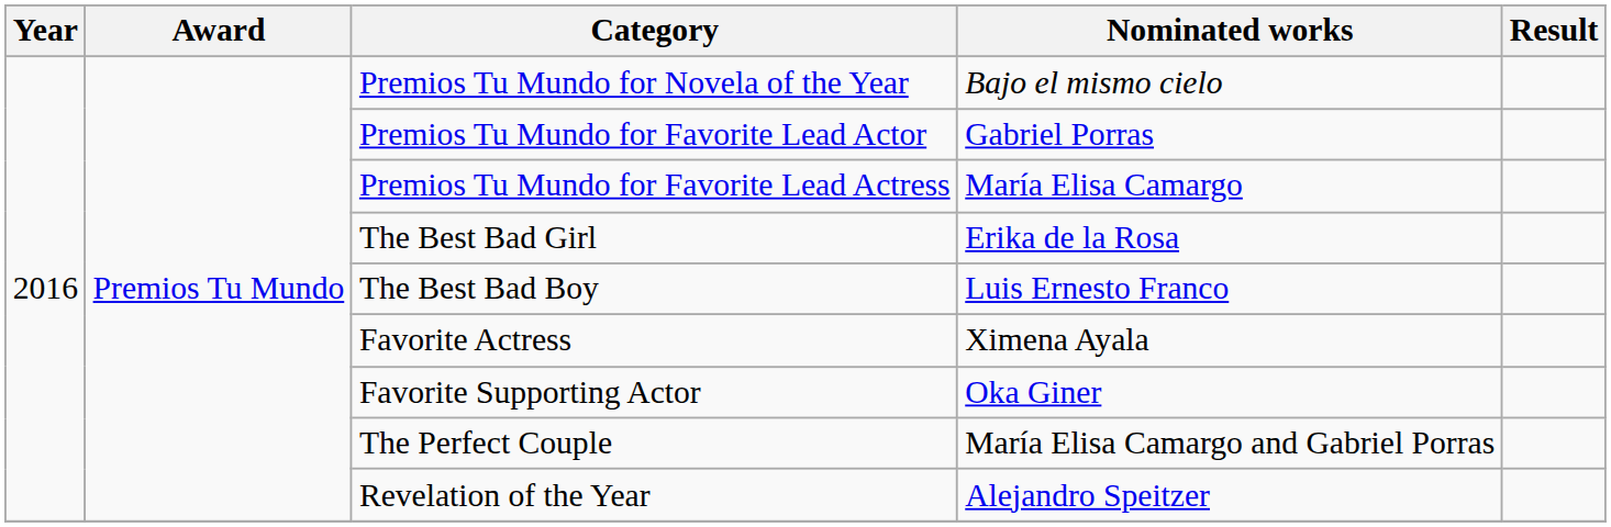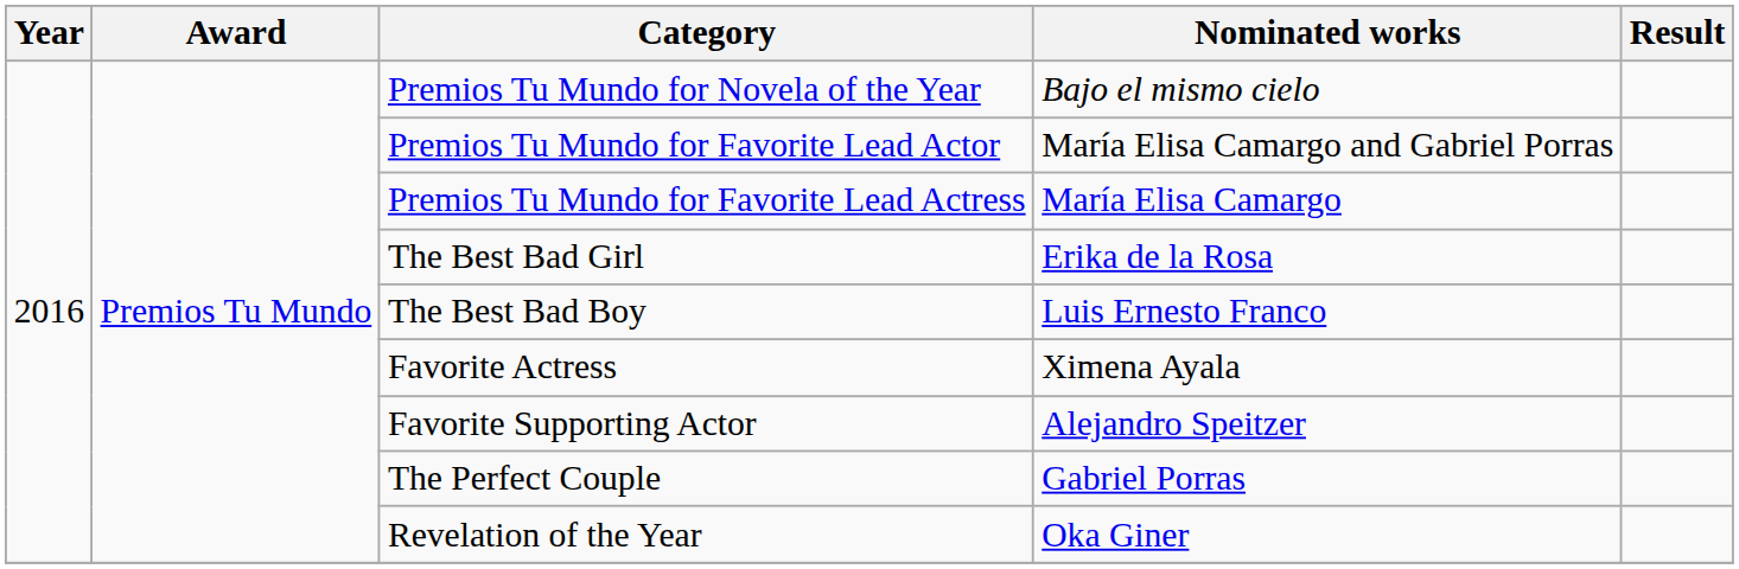 <table class="wikitable plainrowheaders">
 <tr>
 <th scope="col">Year</th>
 <th scope="col">Award</th>
 <th scope="col">Category</th>
 <th scope="col">Nominated works</th>
 <th scope="col">Result</th>
 </tr>
 <tr>
 <td rowspan="9">2016</td>
 <td rowspan="9"><a href='#'>Premios Tu Mundo</a></td>
 <td><a href='#'>Premios Tu Mundo for Novela of the Year</a></td>
 <td><em>Bajo el mismo cielo</em></td>
 <td></td>
 </tr>
 <tr>
 <td><a href='#'>Premios Tu Mundo for Favorite Lead Actor</a></td>
-<td><a href='#'>Gabriel Porras</a></td>
+<td>María Elisa Camargo and Gabriel Porras</td>
 <td></td>
 </tr>
 <tr>
 <td><a href='#'>Premios Tu Mundo for Favorite Lead Actress</a></td>
 <td><a href='#'>María Elisa Camargo</a></td>
 <td></td>
 </tr>
 <tr>
 <td>The Best Bad Girl</td>
 <td><a href='#'>Erika de la Rosa</a></td>
 <td></td>
 </tr>
 <tr>
 <td>The Best Bad Boy</td>
 <td><a href='#'>Luis Ernesto Franco</a></td>
 <td></td>
 </tr>
 <tr>
 <td>Favorite Actress</td>
 <td>Ximena Ayala</td>
 <td></td>
 </tr>
 <tr>
 <td>Favorite Supporting Actor</td>
-<td><a href='#'>Oka Giner</a></td>
+<td><a href='#'>Alejandro Speitzer</a></td>
 <td></td>
 </tr>
 <tr>
 <td>The Perfect Couple</td>
-<td>María Elisa Camargo and Gabriel Porras</td>
+<td><a href='#'>Gabriel Porras</a></td>
 <td></td>
 </tr>
 <tr>
 <td>Revelation of the Year</td>
-<td><a href='#'>Alejandro Speitzer</a></td>
+<td><a href='#'>Oka Giner</a></td>
 <td></td>
 </tr>
 <tr>
 </tr>
 </table>
